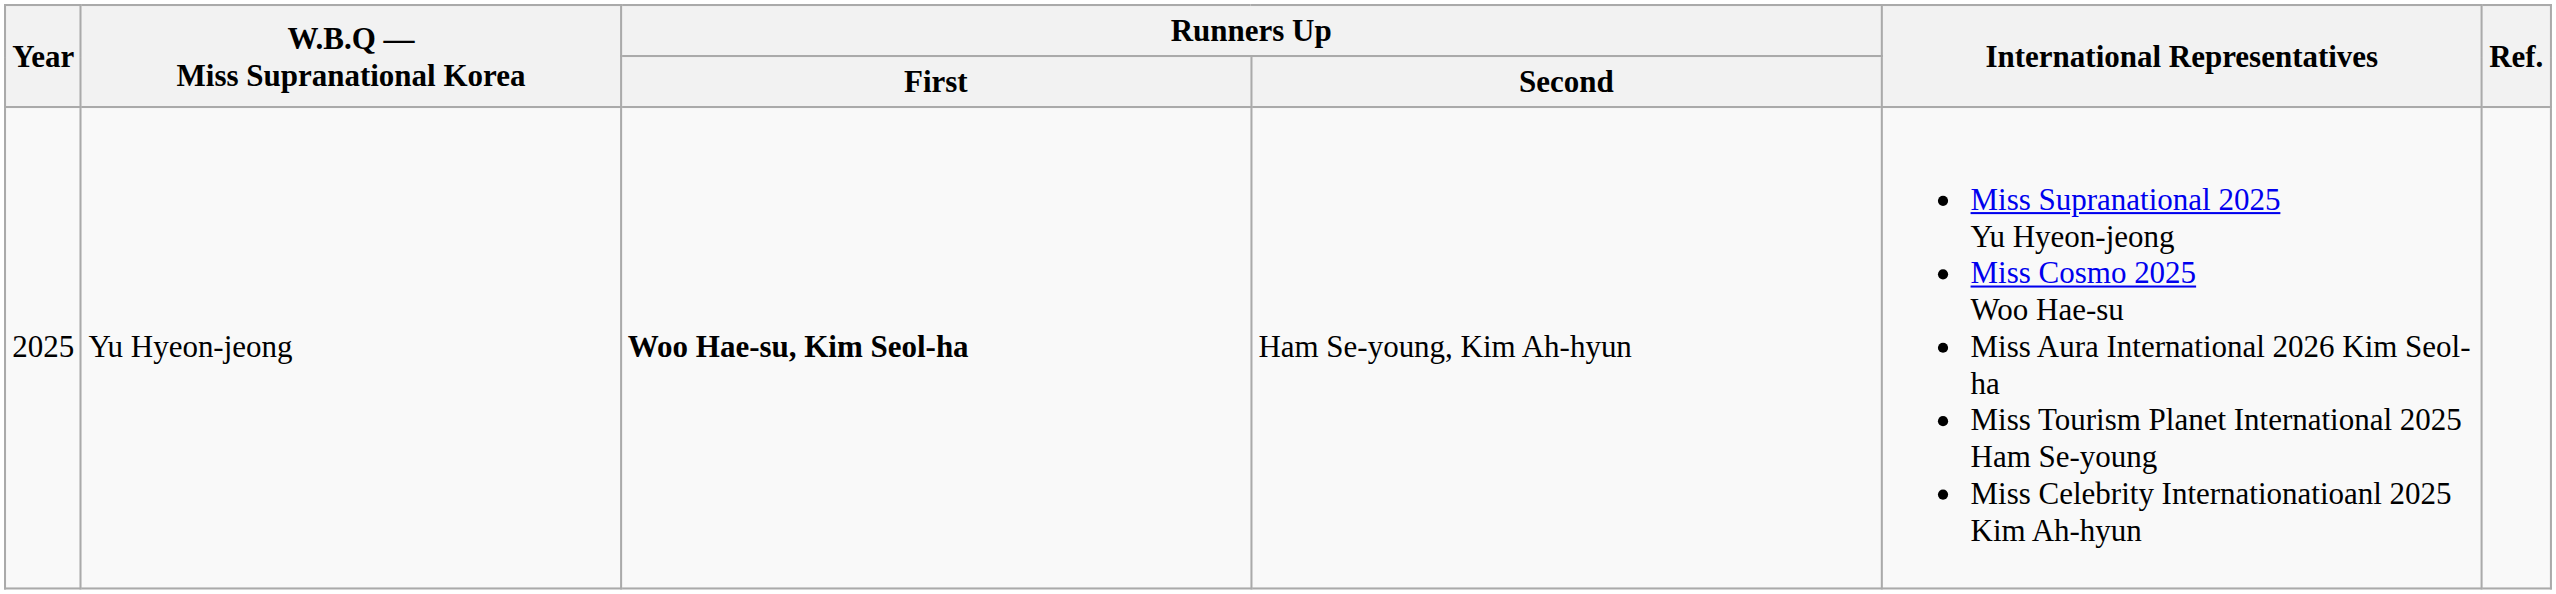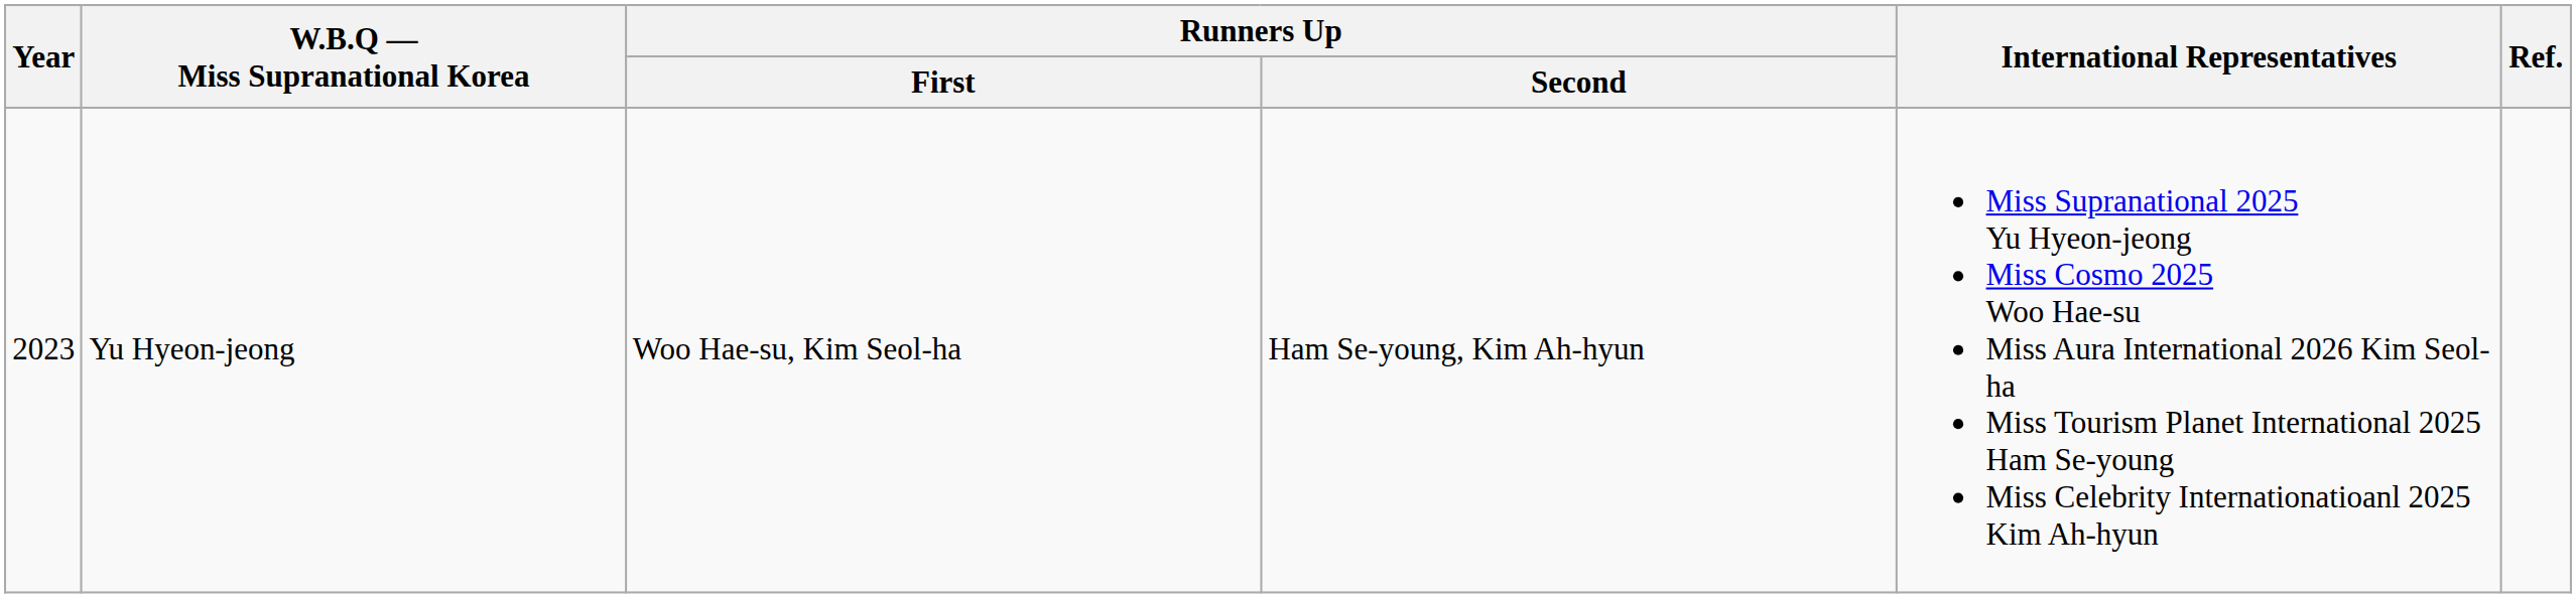 <table class="wikitable" style="font-size: 95%;">
 <tr>
 <th rowspan="2" width="1%">Year</th>
 <th rowspan="2"  width="170">W.B.Q — <br>Miss Supranational Korea</th>
 <th colspan="2"  width="400">Runners Up</th>
 <th rowspan="2" width="190">International Representatives</th>
 <th rowspan="2" width="1%">Ref.</th>
 </tr>
 <tr style="text-align:center;">
 <th width="200">First</th>
 <th width="200">Second</th>
 </tr>
 <tr>
-<td>2025</td>
+<td>2023</td>
 <td>Yu Hyeon-jeong</td>
-<td><strong>Woo Hae-su, Kim Seol-ha</strong></td>
+<td>Woo Hae-su, Kim Seol-ha</td>
 <td>Ham Se-young, Kim Ah-hyun</td>
 <td><br><ul><li><a href='#'>Miss Supranational 2025</a><br> Yu Hyeon-jeong</li><li><a href='#'>Miss Cosmo 2025</a><br> Woo Hae-su</li><li>Miss Aura International 2026 Kim Seol-ha</li><li>Miss Tourism Planet International 2025 <br>Ham Se-young</li><li>Miss Celebrity Internationatioanl 2025 <br>Kim Ah-hyun</li></ul></td>
 <td></td>
 </tr>
 </table>
